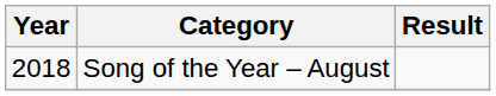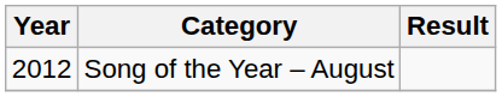 <table class="wikitable" style="text-align:center">
 <tr>
 <th>Year</th>
 <th>Category</th>
 <th>Result</th>
 </tr>
 <tr>
-<td>2018</td>
+<td>2012</td>
 <td>Song of the Year – August</td>
 <td></td>
 </tr>
 <tr>
 </tr>
 </table>
